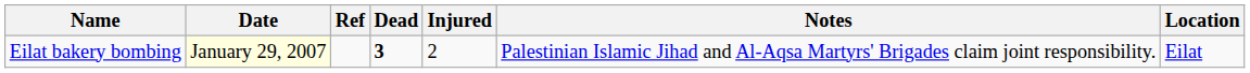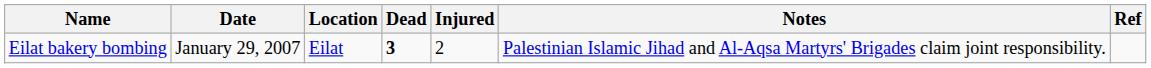 <table class="wikitable">
 <tr>
 <th>Name</th>
 <th>Date</th>
-<th>Ref</th>
+<th>Location</th>
 <th>Dead</th>
 <th>Injured</th>
 <th>Notes</th>
-<th>Location</th>
+<th>Ref</th>
 </tr>
 <tr>
 <td><a href='#'>Eilat bakery bombing</a></td>
-<td style="background: lightyellow;">January 29, 2007</td>
-<td></td>
+<td>January 29, 2007</td>
+<td><a href='#'>Eilat</a></td>
 <td><strong>3</strong></td>
 <td>2</td>
 <td><a href='#'>Palestinian Islamic Jihad</a> and <a href='#'>Al-Aqsa Martyrs' Brigades</a> claim joint responsibility.</td>
-<td><a href='#'>Eilat</a></td>
+<td></td>
 </tr>
 </table>
